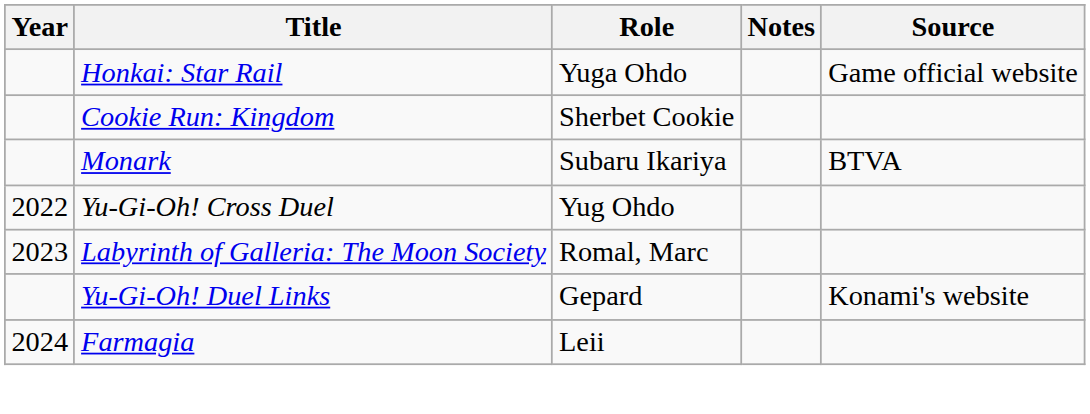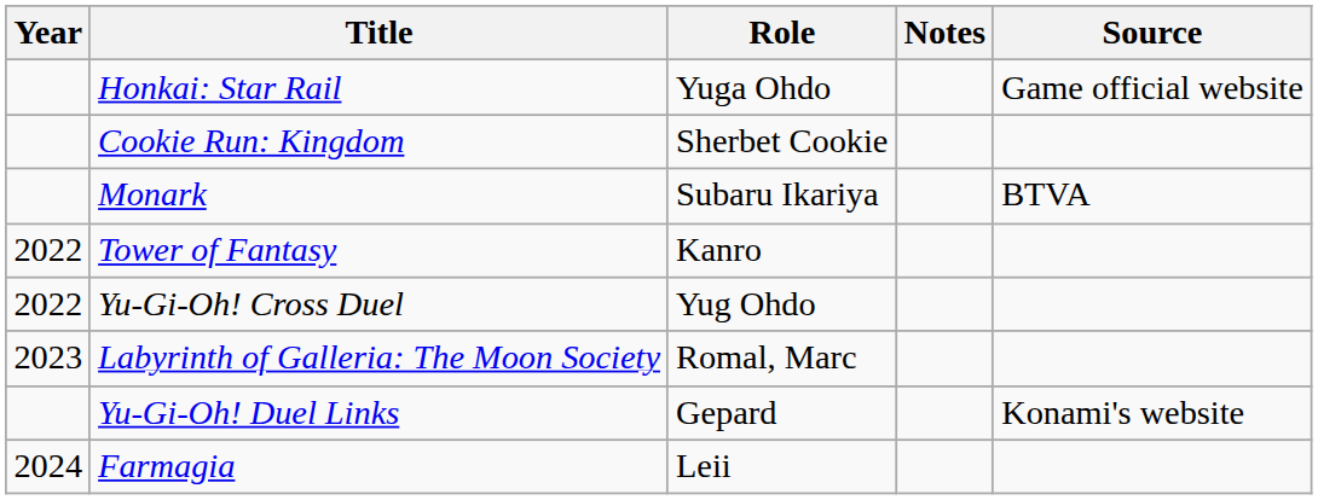 <table class="wikitable">
 <tr>
 <th>Year</th>
 <th>Title</th>
 <th>Role</th>
 <th>Notes</th>
 <th>Source</th>
 </tr>
 <tr>
 <td></td>
 <td><em><a href='#'>Honkai: Star Rail</a></em></td>
 <td>Yuga Ohdo</td>
 <td></td>
 <td>Game official website</td>
 </tr>
 <tr>
 <td></td>
 <td><em><a href='#'>Cookie Run: Kingdom</a></em></td>
 <td>Sherbet Cookie</td>
 <td></td>
 <td></td>
 </tr>
 <tr>
 <td></td>
 <td><em><a href='#'>Monark</a></em></td>
 <td>Subaru Ikariya</td>
 <td></td>
 <td>BTVA</td>
 </tr>
 <tr>
 <td>2022</td>
+<td><em><a href='#'>Tower of Fantasy</a></em></td>
+<td>Kanro</td>
+<td></td>
+<td></td>
+</tr>
+<tr>
+<td>2022</td>
 <td><em>Yu-Gi-Oh! Cross Duel</em></td>
 <td>Yug Ohdo</td>
 <td></td>
 <td></td>
 </tr>
 <tr>
 <td>2023</td>
 <td><em><a href='#'>Labyrinth of Galleria: The Moon Society</a></em></td>
 <td>Romal, Marc</td>
 <td></td>
 <td></td>
 </tr>
 <tr>
 <td></td>
 <td><em><a href='#'>Yu-Gi-Oh! Duel Links</a></em></td>
 <td>Gepard</td>
 <td></td>
 <td>Konami's website</td>
 </tr>
 <tr>
 <td>2024</td>
 <td><em><a href='#'>Farmagia</a></em></td>
 <td>Leii</td>
 <td></td>
 <td></td>
 </tr>
 </table>
